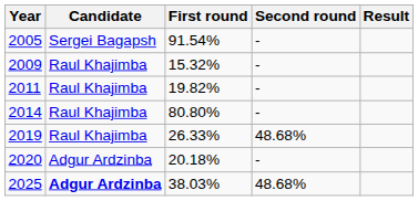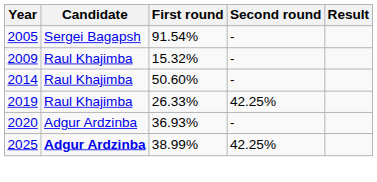 <table class="wikitable">
 <tr>
 <th>Year</th>
 <th>Candidate</th>
 <th>First round</th>
 <th>Second round</th>
 <th>Result</th>
 </tr>
 <tr>
 <td><a href='#'>2005</a></td>
 <td><a href='#'>Sergei Bagapsh</a></td>
 <td>91.54%</td>
 <td>-</td>
 <td></td>
 </tr>
 <tr>
 <td><a href='#'>2009</a></td>
 <td><a href='#'>Raul Khajimba</a></td>
 <td>15.32%</td>
 <td>-</td>
 <td></td>
 </tr>
 <tr>
-<td><a href='#'>2011</a></td>
-<td><a href='#'>Raul Khajimba</a></td>
-<td>19.82%</td>
-<td>-</td>
-<td></td>
-</tr>
-<tr>
 <td><a href='#'>2014</a></td>
 <td><a href='#'>Raul Khajimba</a></td>
-<td>80.80%</td>
+<td>50.60%</td>
 <td>-</td>
 <td></td>
 </tr>
 <tr>
 <td><a href='#'>2019</a></td>
 <td><a href='#'>Raul Khajimba</a></td>
 <td>26.33%</td>
-<td>48.68%</td>
+<td>42.25%</td>
 <td></td>
 </tr>
 <tr>
 <td><a href='#'>2020</a></td>
 <td><a href='#'>Adgur Ardzinba</a></td>
-<td>20.18%</td>
+<td>36.93%</td>
 <td>-</td>
 <td></td>
 </tr>
 <tr>
 <td><a href='#'>2025</a></td>
 <td><strong><a href='#'>Adgur Ardzinba</a></strong></td>
-<td>38.03%</td>
-<td>48.68%</td>
+<td>38.99%</td>
+<td>42.25%</td>
 <td></td>
 </tr>
 </table>
